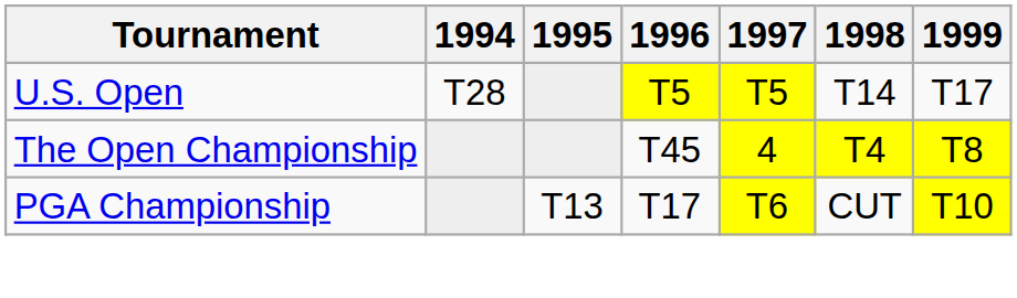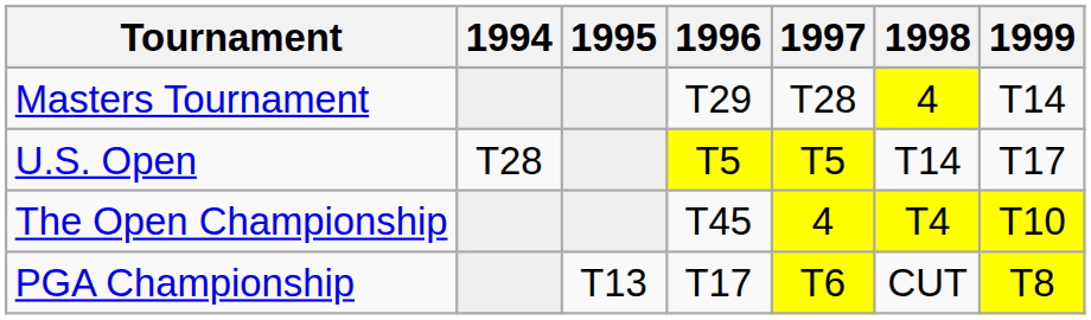 <table class="wikitable" style="font-size:95%;text-align:center;">
 <tr>
 <th>Tournament</th>
 <th>1994</th>
 <th>1995</th>
 <th>1996</th>
 <th>1997</th>
 <th>1998</th>
 <th>1999</th>
+</tr>
+<tr>
+<td align=left><a href='#'>Masters Tournament</a></td>
+<td style="background:#eeeeee;"></td>
+<td style="background:#eeeeee;"></td>
+<td>T29</td>
+<td>T28</td>
+<td style="background:yellow;">4</td>
+<td>T14</td>
 </tr>
 <tr>
 <td align=left><a href='#'>U.S. Open</a></td>
 <td>T28</td>
 <td style="background:#eeeeee;"></td>
 <td style="background:yellow;">T5</td>
 <td style="background:yellow;">T5</td>
 <td>T14</td>
 <td>T17</td>
 </tr>
 <tr>
 <td align=left><a href='#'>The Open Championship</a></td>
 <td style="background:#eeeeee;"></td>
 <td style="background:#eeeeee;"></td>
 <td>T45</td>
 <td style="background:yellow;">4</td>
 <td style="background:yellow;">T4</td>
-<td style="background:yellow;">T8</td>
+<td style="background:yellow;">T10</td>
 </tr>
 <tr>
 <td align=left><a href='#'>PGA Championship</a></td>
 <td style="background:#eeeeee;"></td>
 <td>T13</td>
 <td>T17</td>
 <td style="background:yellow;">T6</td>
 <td>CUT</td>
-<td style="background:yellow;">T10</td>
+<td style="background:yellow;">T8</td>
 </tr>
 </table>
